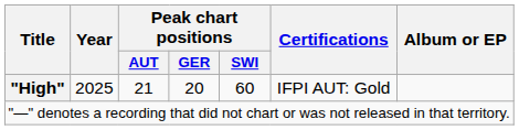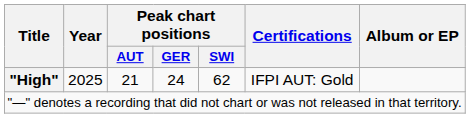 <table class="wikitable plainrowheaders" style="text-align:center;">
 <tr>
 <th scope="col" rowspan="2">Title</th>
 <th scope="col" rowspan="2">Year</th>
 <th scope="col" colspan="3">Peak chart positions</th>
 <th scope="col" rowspan="2"><a href='#'>Certifications</a></th>
 <th scope="col" rowspan="2">Album or EP</th>
 </tr>
 <tr>
 <th scope="col" style="width:3em;font-size:85%;"><a href='#'>AUT</a><br></th>
 <th scope="col" style="width:3em;font-size:85%;"><a href='#'>GER</a><br></th>
 <th scope="col" style="width:3em;font-size:85%;"><a href='#'>SWI</a><br></th>
 </tr>
 <tr>
 <th scope="row">"High"<br></th>
 <td>2025</td>
 <td>21</td>
-<td>20</td>
-<td>60</td>
+<td>24</td>
+<td>62</td>
 <td>IFPI AUT: Gold</td>
 <td></td>
 </tr>
 <tr>
 <td colspan="8" style="font-size:85%">"—" denotes a recording that did not chart or was not released in that territory.</td>
 </tr>
 </table>
